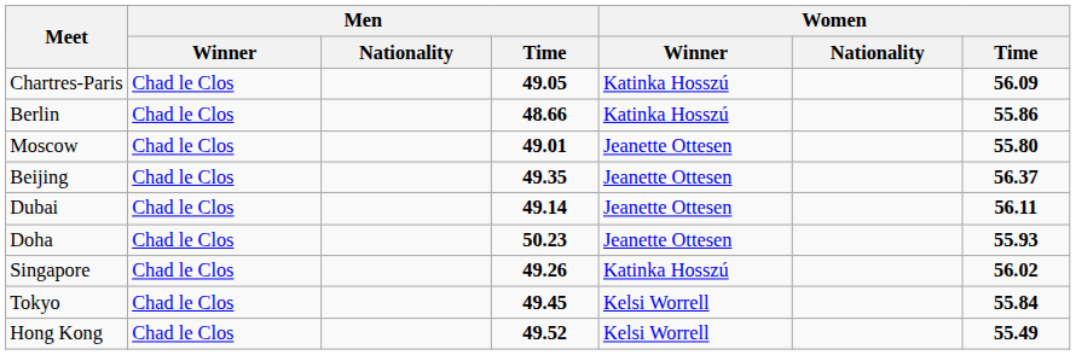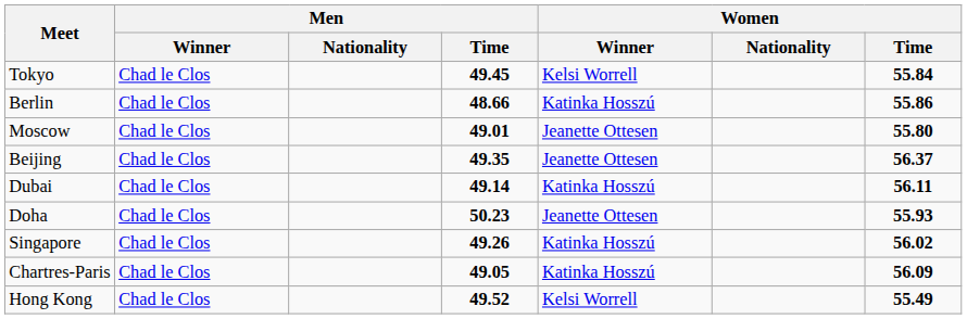 <table class="wikitable">
 <tr>
 <th rowspan="2">Meet</th>
 <th colspan="3">Men</th>
 <th colspan="3">Women</th>
 </tr>
 <tr>
 <th width=150>Winner</th>
 <th width=130>Nationality</th>
 <th width=80>Time</th>
 <th width=150>Winner</th>
 <th width=130>Nationality</th>
 <th width=80>Time</th>
 </tr>
 <tr>
-<td>Chartres-Paris</td>
+<td>Tokyo</td>
 <td><a href='#'>Chad le Clos</a></td>
 <td></td>
-<td align=center><strong>49.05</strong></td>
-<td><a href='#'>Katinka Hosszú</a></td>
+<td align=center><strong>49.45</strong></td>
+<td><a href='#'>Kelsi Worrell</a></td>
 <td></td>
-<td align=center><strong>56.09</strong></td>
+<td align=center><strong>55.84</strong></td>
 </tr>
 <tr>
 <td>Berlin</td>
 <td><a href='#'>Chad le Clos</a></td>
 <td></td>
 <td align=center><strong>48.66</strong></td>
 <td><a href='#'>Katinka Hosszú</a></td>
 <td></td>
 <td align=center><strong>55.86</strong></td>
 </tr>
 <tr>
 <td>Moscow</td>
 <td><a href='#'>Chad le Clos</a></td>
 <td></td>
 <td align=center><strong>49.01</strong></td>
 <td><a href='#'>Jeanette Ottesen</a></td>
 <td></td>
 <td align=center><strong>55.80</strong></td>
 </tr>
 <tr>
 <td>Beijing</td>
 <td><a href='#'>Chad le Clos</a></td>
 <td></td>
 <td align=center><strong>49.35</strong></td>
 <td><a href='#'>Jeanette Ottesen</a></td>
 <td></td>
 <td align=center><strong>56.37</strong></td>
 </tr>
 <tr>
 <td>Dubai</td>
 <td><a href='#'>Chad le Clos</a></td>
 <td></td>
 <td align=center><strong>49.14</strong></td>
-<td><a href='#'>Jeanette Ottesen</a></td>
+<td><a href='#'>Katinka Hosszú</a></td>
 <td></td>
 <td align=center><strong>56.11</strong></td>
 </tr>
 <tr>
 <td>Doha</td>
 <td><a href='#'>Chad le Clos</a></td>
 <td></td>
 <td align=center><strong>50.23</strong></td>
 <td><a href='#'>Jeanette Ottesen</a></td>
 <td></td>
 <td align=center><strong>55.93</strong></td>
 </tr>
 <tr>
 <td>Singapore</td>
 <td><a href='#'>Chad le Clos</a></td>
 <td></td>
 <td align=center><strong>49.26</strong></td>
 <td><a href='#'>Katinka Hosszú</a></td>
 <td></td>
 <td align=center><strong>56.02</strong></td>
 </tr>
 <tr>
-<td>Tokyo</td>
+<td>Chartres-Paris</td>
 <td><a href='#'>Chad le Clos</a></td>
 <td></td>
-<td align=center><strong>49.45</strong></td>
-<td><a href='#'>Kelsi Worrell</a></td>
+<td align=center><strong>49.05</strong></td>
+<td><a href='#'>Katinka Hosszú</a></td>
 <td></td>
-<td align=center><strong>55.84</strong></td>
+<td align=center><strong>56.09</strong></td>
 </tr>
 <tr>
 <td>Hong Kong</td>
 <td><a href='#'>Chad le Clos</a></td>
 <td></td>
 <td align=center><strong>49.52</strong></td>
 <td><a href='#'>Kelsi Worrell</a></td>
 <td></td>
 <td align=center><strong>55.49</strong></td>
 </tr>
 </table>
